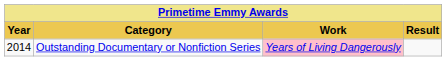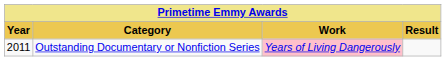 <table class="wikitable">
 <tr>
 <th colspan="4" style="background:#F0E68C" align="center"><a href='#'>Primetime Emmy Awards</a></th>
 </tr>
 <tr>
 <th style="background:#ECC850;">Year</th>
 <th style="background:#ECC850;">Category</th>
 <th style="background:#ECC850;">Work</th>
 <th style="background:#ECC850;">Result</th>
 </tr>
 <tr>
-<td align="center">2014</td>
+<td align="center">2011</td>
 <td><a href='#'>Outstanding Documentary or Nonfiction Series</a></td>
 <td style="background: pink;"><em><a href='#'>Years of Living Dangerously</a></em></td>
 <td></td>
 </tr>
 </table>
